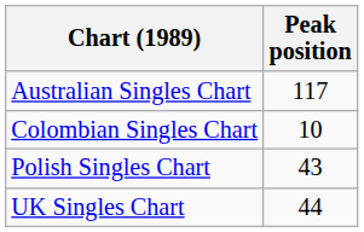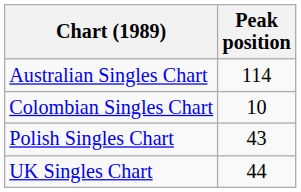 <table class="wikitable sortable">
 <tr>
 <th align="left">Chart (1989)</th>
 <th align="left">Peak<br>position</th>
 </tr>
 <tr>
 <td align="left"><a href='#'>Australian Singles Chart</a></td>
-<td align="center">117</td>
+<td align="center">114</td>
 </tr>
 <tr>
 <td align="left"><a href='#'>Colombian Singles Chart</a></td>
 <td align="center">10</td>
 </tr>
 <tr>
 <td align="left"><a href='#'>Polish Singles Chart</a></td>
 <td align="center">43</td>
 </tr>
 <tr>
 <td align="left"><a href='#'>UK Singles Chart</a></td>
 <td align="center">44</td>
 </tr>
 </table>
